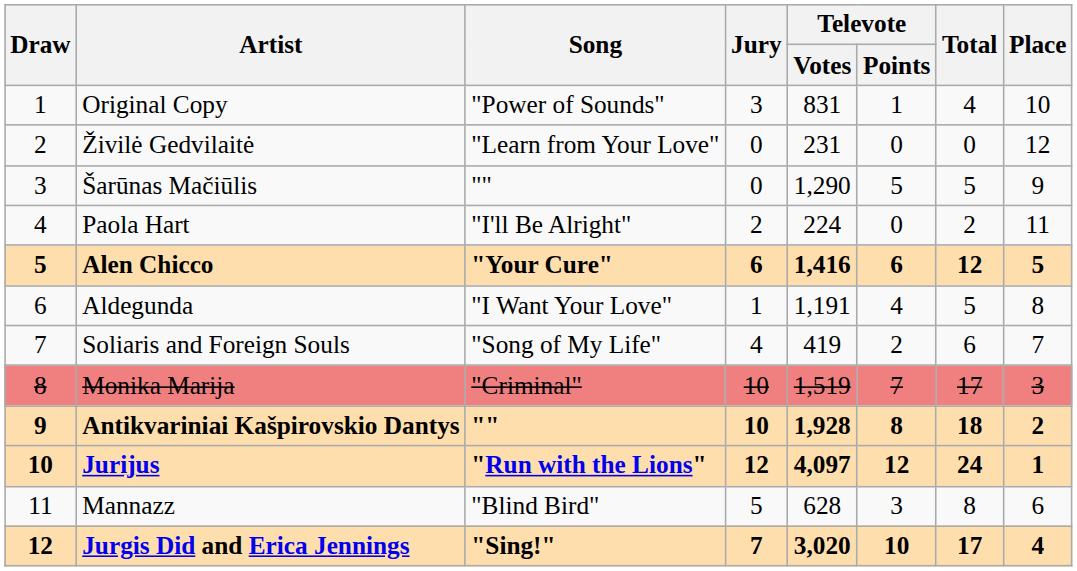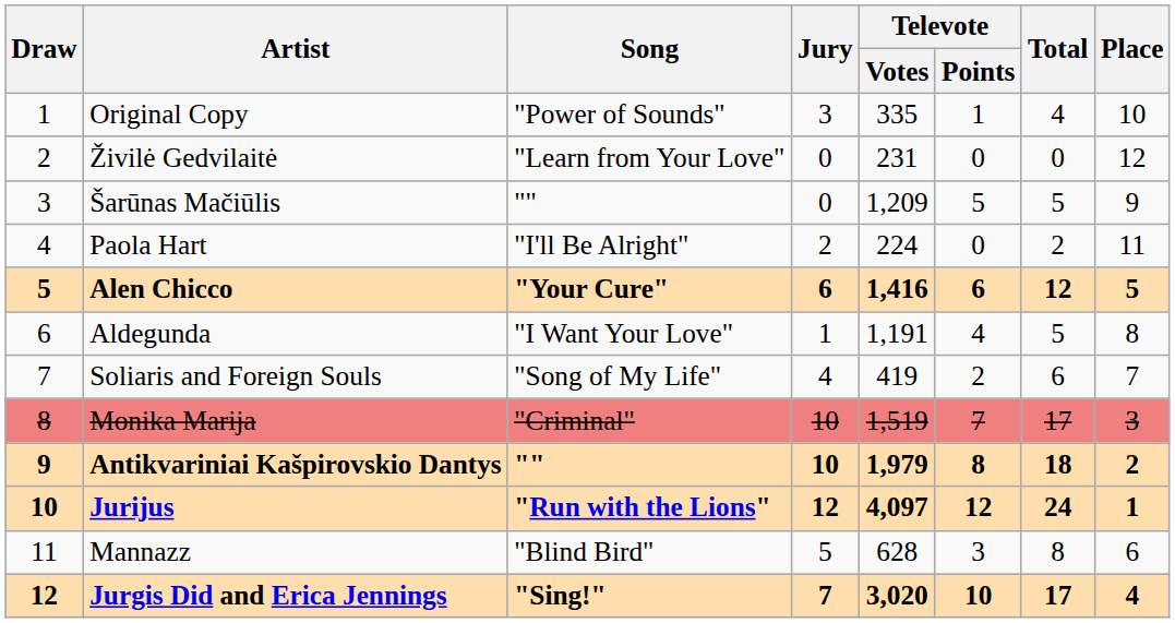 <table class="sortable wikitable" style="margin: 1em auto 1em auto; text-align:center">
 <tr>
 <th rowspan="2">Draw</th>
 <th rowspan="2">Artist</th>
 <th rowspan="2">Song</th>
 <th rowspan="2">Jury</th>
 <th colspan="2">Televote</th>
 <th rowspan="2">Total</th>
 <th rowspan="2">Place</th>
 </tr>
 <tr>
 <th>Votes</th>
 <th>Points</th>
 </tr>
 <tr>
 <td>1</td>
 <td align="left">Original Copy</td>
 <td align="left">"Power of Sounds"</td>
 <td>3</td>
-<td>831</td>
+<td>335</td>
 <td>1</td>
 <td>4</td>
 <td>10</td>
 </tr>
 <tr>
 <td>2</td>
 <td align="left">Živilė Gedvilaitė</td>
 <td align="left">"Learn from Your Love"</td>
 <td>0</td>
 <td>231</td>
 <td>0</td>
 <td>0</td>
 <td>12</td>
 </tr>
 <tr>
 <td>3</td>
 <td align="left">Šarūnas Mačiūlis</td>
 <td align="left">""</td>
 <td>0</td>
-<td>1,290</td>
+<td>1,209</td>
 <td>5</td>
 <td>5</td>
 <td>9</td>
 </tr>
 <tr>
 <td>4</td>
 <td align="left">Paola Hart</td>
 <td align="left">"I'll Be Alright"</td>
 <td>2</td>
 <td>224</td>
 <td>0</td>
 <td>2</td>
 <td>11</td>
 </tr>
 <tr style="font-weight:bold; background:navajowhite;">
 <td>5</td>
 <td align="left">Alen Chicco</td>
 <td align="left">"Your Cure"</td>
 <td>6</td>
 <td>1,416</td>
 <td>6</td>
 <td>12</td>
 <td>5</td>
 </tr>
 <tr>
 <td>6</td>
 <td align="left">Aldegunda</td>
 <td align="left">"I Want Your Love"</td>
 <td>1</td>
 <td>1,191</td>
 <td>4</td>
 <td>5</td>
 <td>8</td>
 </tr>
 <tr>
 <td>7</td>
 <td align="left">Soliaris and Foreign Souls</td>
 <td align="left">"Song of My Life"</td>
 <td>4</td>
 <td>419</td>
 <td>2</td>
 <td>6</td>
 <td>7</td>
 </tr>
 <tr style="background:#F08080;">
 <td><s>8</s></td>
 <td align="left"><s>Monika Marija</s></td>
 <td align="left"><s>"Criminal"</s></td>
 <td><s>10</s></td>
 <td><s>1,519</s></td>
 <td><s>7</s></td>
 <td><s>17</s></td>
 <td><s>3</s></td>
 </tr>
 <tr style="font-weight:bold; background:navajowhite;">
 <td>9</td>
 <td align="left">Antikvariniai Kašpirovskio Dantys</td>
 <td align="left">""</td>
 <td>10</td>
-<td>1,928</td>
+<td>1,979</td>
 <td>8</td>
 <td>18</td>
 <td>2</td>
 </tr>
 <tr style="font-weight:bold; background:navajowhite;">
 <td>10</td>
 <td align="left"><a href='#'>Jurijus</a></td>
 <td align="left">"<a href='#'>Run with the Lions</a>"</td>
 <td>12</td>
 <td>4,097</td>
 <td>12</td>
 <td>24</td>
 <td>1</td>
 </tr>
 <tr>
 <td>11</td>
 <td align="left">Mannazz</td>
 <td align="left">"Blind Bird"</td>
 <td>5</td>
 <td>628</td>
 <td>3</td>
 <td>8</td>
 <td>6</td>
 </tr>
 <tr style="font-weight:bold; background:navajowhite;">
 <td>12</td>
 <td align="left"><a href='#'>Jurgis Did</a> and <a href='#'>Erica Jennings</a></td>
 <td align="left">"Sing!"</td>
 <td>7</td>
 <td>3,020</td>
 <td>10</td>
 <td>17</td>
 <td>4</td>
 </tr>
 </table>
